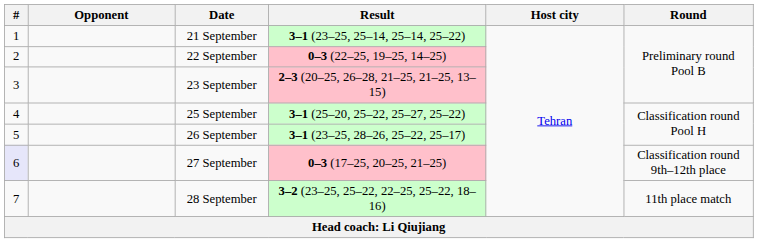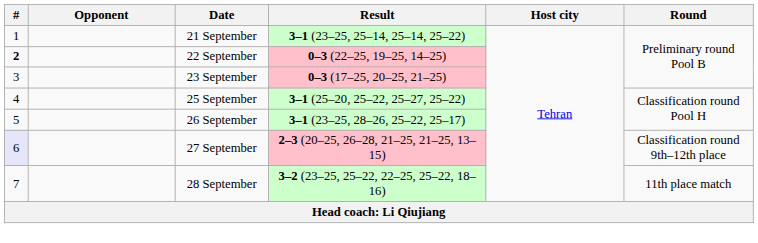 <table class="wikitable" style="text-align: center;font-size:90%;">
 <tr>
 <th width=20>#</th>
 <th width=160>Opponent</th>
 <th width=100>Date</th>
 <th width=240>Result</th>
 <th width=150>Host city</th>
 <th width=140>Round</th>
 </tr>
 <tr>
 <td>1</td>
 <td align=left></td>
 <td>21 September</td>
 <td bgcolor=ccffcc><strong>3–1</strong> (23–25, 25–14, 25–14, 25–22)</td>
 <td rowspan=7> <a href='#'>Tehran</a></td>
 <td rowspan=3>Preliminary round<br> Pool B</td>
 </tr>
 <tr>
-<td>2</td>
+<td><strong>2</strong></td>
 <td align=left></td>
 <td>22 September</td>
 <td bgcolor=pink><strong>0–3</strong> (22–25, 19–25, 14–25)</td>
 </tr>
 <tr>
 <td>3</td>
 <td align=left></td>
 <td>23 September</td>
-<td bgcolor=pink><strong>2–3</strong> (20–25, 26–28, 21–25, 21–25, 13–15)</td>
+<td bgcolor=pink><strong>0–3</strong> (17–25, 20–25, 21–25)</td>
 </tr>
 <tr>
 <td>4</td>
 <td align=left></td>
 <td>25 September</td>
 <td bgcolor=ccffcc><strong>3–1</strong> (25–20, 25–22, 25–27, 25–22)</td>
 <td rowspan=2>Classification round<br>Pool H</td>
 </tr>
 <tr>
 <td>5</td>
 <td align=left></td>
 <td>26 September</td>
 <td bgcolor=ccffcc><strong>3–1</strong> (23–25, 28–26, 25–22, 25–17)</td>
 </tr>
 <tr>
 <td style="background: lavender;">6</td>
 <td align=left></td>
 <td>27 September</td>
-<td bgcolor=pink><strong>0–3</strong> (17–25, 20–25, 21–25)</td>
+<td bgcolor=pink><strong>2–3</strong> (20–25, 26–28, 21–25, 21–25, 13–15)</td>
 <td>Classification round<br>9th–12th place</td>
 </tr>
 <tr>
 <td>7</td>
 <td align=left></td>
 <td>28 September</td>
 <td bgcolor=ccffcc><strong>3–2</strong> (23–25, 25–22, 22–25, 25–22, 18–16)</td>
 <td>11th place match</td>
 </tr>
 <tr>
 <th colspan=6>Head coach:  Li Qiujiang</th>
 </tr>
 </table>
